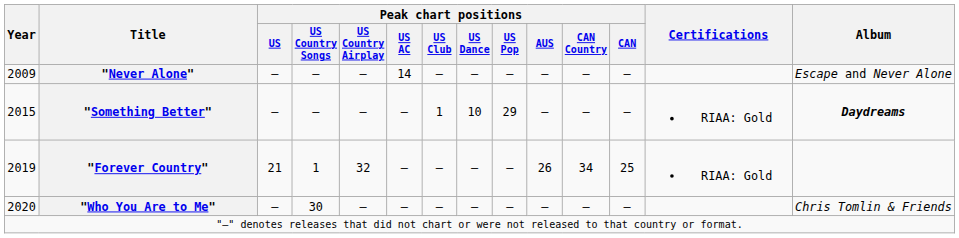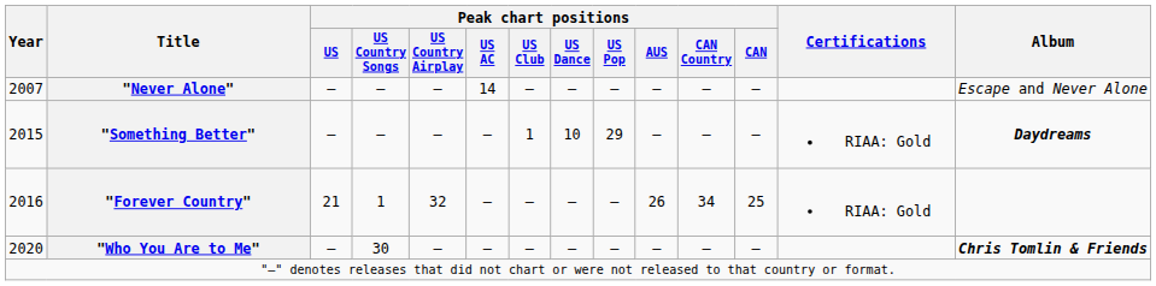 <table class="wikitable plainrowheaders" style="text-align:center;">
 <tr>
 <th scope="col" rowspan="2" style="width:1em;">Year</th>
 <th scope="col" rowspan="2" style="width:18em;">Title</th>
 <th scope="col" colspan="10">Peak chart positions</th>
 <th scope="col" rowspan="2" style="width:12em;"><a href='#'>Certifications</a></th>
 <th scope="col" rowspan="2">Album</th>
 </tr>
 <tr>
 <th scope="col" style="width:3em;font-size:85%;"><a href='#'>US</a><br></th>
 <th scope="col" style="width:3em;font-size:85%;"><a href='#'>US Country Songs</a><br></th>
 <th scope="col" style="width:3em;font-size:85%;"><a href='#'>US Country Airplay</a><br></th>
 <th scope="col" style="width:3em;font-size:85%;"><a href='#'>US AC</a><br></th>
 <th scope="col" style="width:3em;font-size:85%;"><a href='#'>US Club</a><br></th>
 <th scope="col" style="width:3em;font-size:85%;"><a href='#'>US Dance</a><br></th>
 <th scope="col" style="width:3em;font-size:85%;"><a href='#'>US Pop</a><br></th>
 <th scope="col" style="width:3em;font-size:85%;"><a href='#'>AUS</a><br></th>
 <th scope="col" style="width:3em;font-size:85%;"><a href='#'>CAN Country</a><br></th>
 <th scope="col" style="width:3em;font-size:85%;"><a href='#'>CAN</a><br></th>
 </tr>
 <tr>
-<td>2009</td>
+<td>2007</td>
 <th scope="row">"<a href='#'>Never Alone</a>"<br></th>
 <td>—</td>
 <td>—</td>
 <td>—</td>
 <td>14</td>
 <td>—</td>
 <td>—</td>
 <td>—</td>
 <td>—</td>
 <td>—</td>
 <td>—</td>
 <td></td>
 <td><em>Escape</em> and <em>Never Alone</em></td>
 </tr>
 <tr>
 <td>2015</td>
 <th scope="row">"<a href='#'>Something Better</a>"<br></th>
 <td>—</td>
 <td>—</td>
 <td>—</td>
 <td>—</td>
 <td>1</td>
 <td>10</td>
 <td>29</td>
 <td>—</td>
 <td>—</td>
 <td>—</td>
 <td><br><ul><li>RIAA: Gold</li></ul></td>
 <td><strong><em>Daydreams</em></strong></td>
 </tr>
 <tr>
-<td>2019</td>
+<td>2016</td>
 <th scope="row">"<a href='#'>Forever Country</a>"<br></th>
 <td>21</td>
 <td>1</td>
 <td>32</td>
 <td>—</td>
 <td>—</td>
 <td>—</td>
 <td>—</td>
 <td>26</td>
 <td>34</td>
 <td>25</td>
 <td><br><ul><li>RIAA: Gold</li></ul></td>
 <td></td>
 </tr>
 <tr>
 <td>2020</td>
 <th scope="row">"<a href='#'>Who You Are to Me</a>"<br></th>
 <td>—</td>
 <td>30</td>
 <td>—</td>
 <td>—</td>
 <td>—</td>
 <td>—</td>
 <td>—</td>
 <td>—</td>
 <td>—</td>
 <td>—</td>
 <td></td>
-<td><em>Chris Tomlin & Friends</em></td>
+<td><strong><em>Chris Tomlin & Friends</em></strong></td>
 </tr>
 <tr>
 <td colspan="16" style="font-size:85%">"—" denotes releases that did not chart or were not released to that country or format.</td>
 </tr>
 </table>
